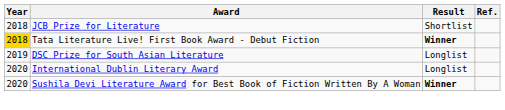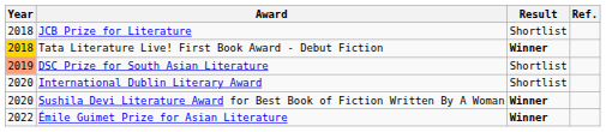 <table class="wikitable">
 <tr>
 <th>Year</th>
 <th>Award</th>
 <th>Result</th>
 <th>Ref.</th>
 </tr>
 <tr>
 <td>2018</td>
 <td><a href='#'>JCB Prize for Literature</a></td>
 <td>Shortlist</td>
 <td></td>
 </tr>
 <tr>
 <td style="background: gold;">2018</td>
 <td>Tata Literature Live! First Book Award - Debut Fiction</td>
 <td><strong>Winner</strong></td>
 <td></td>
 </tr>
 <tr>
-<td>2019</td>
+<td style="background: lightsalmon;">2019</td>
 <td><a href='#'>DSC Prize for South Asian Literature</a></td>
-<td>Longlist</td>
+<td>Shortlist</td>
 <td></td>
 </tr>
 <tr>
 <td>2020</td>
 <td><a href='#'>International Dublin Literary Award</a></td>
-<td>Longlist</td>
+<td>Shortlist</td>
 <td></td>
 </tr>
 <tr>
 <td>2020</td>
 <td><a href='#'>Sushila Devi Literature Award</a> for Best Book of Fiction Written By A Woman</td>
 <td><strong>Winner</strong></td>
 <td></td>
 </tr>
+<tr>
+<td>2022</td>
+<td><a href='#'>Émile Guimet Prize for Asian Literature</a></td>
+<td><strong>Winner</strong></td>
+<td></td>
+</tr>
 </table>
